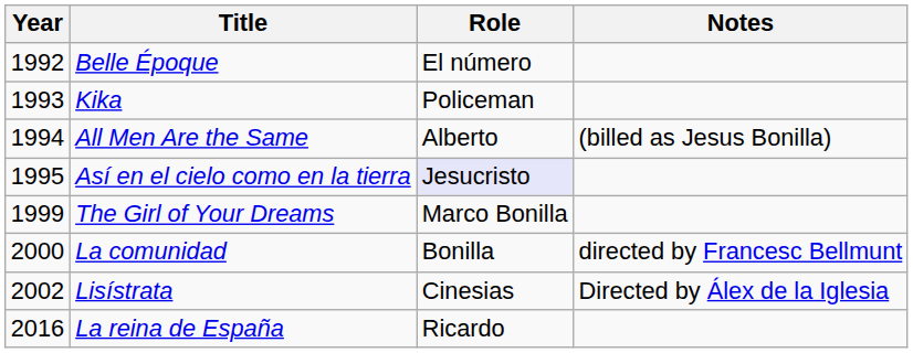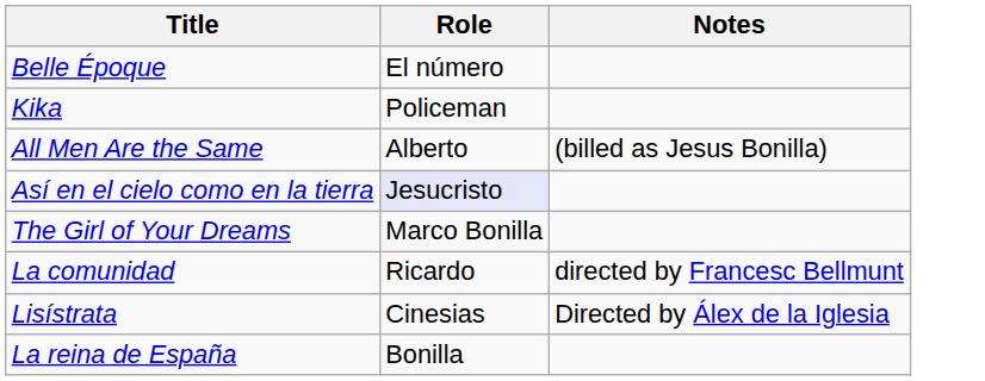 <table class="wikitable sortable">
 <tr>
-<th>Year</th>
 <th>Title</th>
 <th>Role</th>
 <th class="unsortable">Notes</th>
 </tr>
 <tr>
-<td>1992</td>
 <td><em><a href='#'>Belle Époque</a></em></td>
 <td>El número</td>
 <td></td>
 </tr>
 <tr>
-<td>1993</td>
 <td><em><a href='#'>Kika</a></em></td>
 <td>Policeman</td>
 <td></td>
 </tr>
 <tr>
-<td>1994</td>
 <td><em><a href='#'>All Men Are the Same</a></em></td>
 <td>Alberto</td>
 <td>(billed as Jesus Bonilla)</td>
 </tr>
 <tr>
-<td>1995</td>
 <td><em><a href='#'>Así en el cielo como en la tierra</a></em></td>
 <td style="background: lavender;">Jesucristo</td>
 <td></td>
 </tr>
 <tr>
-<td>1999</td>
 <td><em><a href='#'>The Girl of Your Dreams</a></em></td>
 <td>Marco Bonilla</td>
 <td></td>
 </tr>
 <tr>
-<td>2000</td>
 <td><em><a href='#'>La comunidad</a></em></td>
-<td>Bonilla</td>
+<td>Ricardo</td>
 <td>directed by <a href='#'>Francesc Bellmunt</a></td>
 </tr>
 <tr>
-<td>2002</td>
 <td><em><a href='#'>Lisístrata</a></em></td>
 <td>Cinesias</td>
 <td>Directed by <a href='#'>Álex de la Iglesia</a></td>
 </tr>
 <tr>
-<td>2016</td>
 <td><em><a href='#'>La reina de España</a></em></td>
-<td>Ricardo</td>
+<td>Bonilla</td>
 <td></td>
 </tr>
 </table>
